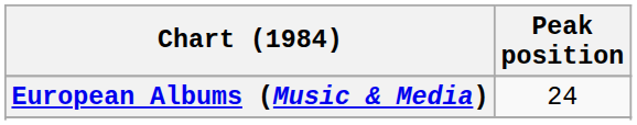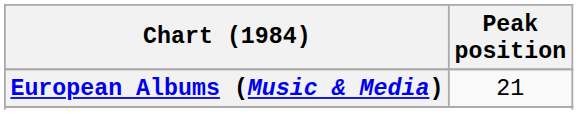 <table class="wikitable sortable plainrowheaders" style="text-align:center">
 <tr>
 <th scope="col">Chart (1984)</th>
 <th scope="col">Peak<br>position</th>
 </tr>
 <tr>
 </tr>
 <tr>
 <th scope="row"><a href='#'>European Albums</a> (<em><a href='#'>Music & Media</a></em>)</th>
-<td>24</td>
+<td>21</td>
 </tr>
 <tr>
 </tr>
 <tr>
 </tr>
 <tr>
 </tr>
 </table>
